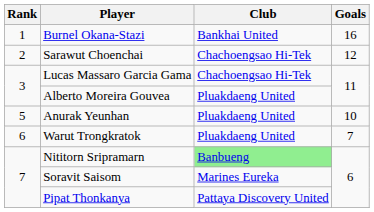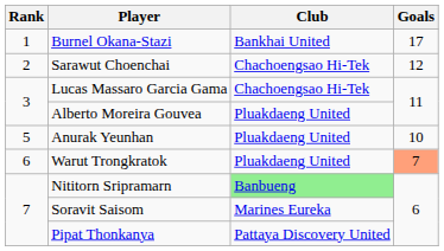 <table class="wikitable" style="text-align:center">
 <tr>
 <th>Rank</th>
 <th>Player</th>
 <th>Club</th>
 <th>Goals</th>
 </tr>
 <tr>
 <td>1</td>
 <td align="left"> <a href='#'>Burnel Okana-Stazi</a></td>
 <td align="left"><a href='#'>Bankhai United</a></td>
-<td>16</td>
+<td>17</td>
 </tr>
 <tr>
 <td>2</td>
 <td align="left"> Sarawut Choenchai</td>
 <td align="left"><a href='#'>Chachoengsao Hi-Tek</a></td>
 <td>12</td>
 </tr>
 <tr>
 <td rowspan="2">3</td>
 <td align="left"> Lucas Massaro Garcia Gama</td>
 <td align="left"><a href='#'>Chachoengsao Hi-Tek</a></td>
 <td rowspan="2">11</td>
 </tr>
 <tr>
 <td align="left"> Alberto Moreira Gouvea</td>
 <td align="left"><a href='#'>Pluakdaeng United</a></td>
 </tr>
 <tr>
 <td>5</td>
 <td align="left"> Anurak Yeunhan</td>
 <td align="left"><a href='#'>Pluakdaeng United</a></td>
 <td>10</td>
 </tr>
 <tr>
 <td>6</td>
 <td align="left"> Warut Trongkratok</td>
 <td align="left"><a href='#'>Pluakdaeng United</a></td>
-<td>7</td>
+<td style="background: lightsalmon;">7</td>
 </tr>
 <tr>
 <td rowspan="3">7</td>
 <td align="left"> Nititorn Sripramarn</td>
 <td align="left" style="background: lightgreen;"><a href='#'>Banbueng</a></td>
 <td rowspan="3">6</td>
 </tr>
 <tr>
 <td align="left"> Soravit Saisom</td>
 <td align="left"><a href='#'>Marines Eureka</a></td>
 </tr>
 <tr>
 <td align="left"> <a href='#'>Pipat Thonkanya</a></td>
 <td align="left"><a href='#'>Pattaya Discovery United</a></td>
 </tr>
 </table>
